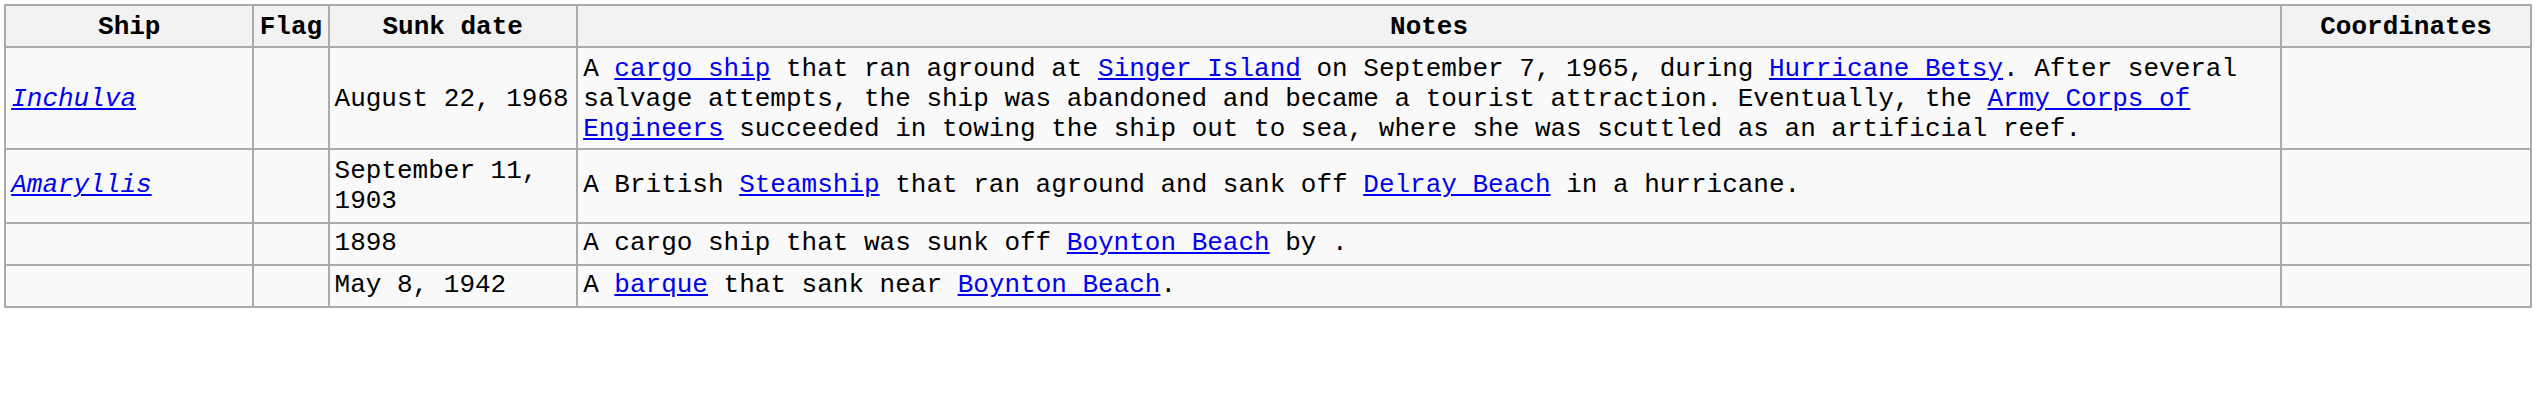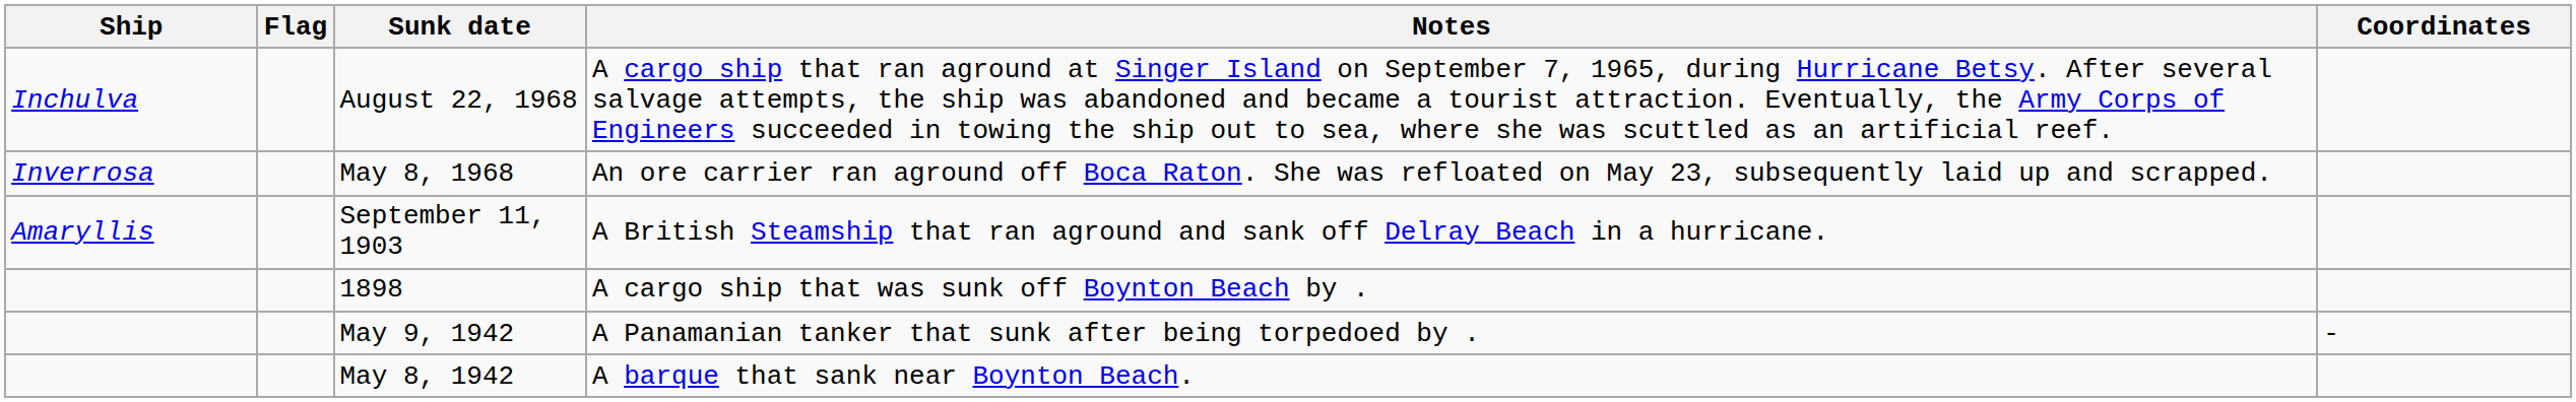 <table class=wikitable | style = "width:100%">
 <tr>
 <th style="width:10%">Ship</th>
 <th>Flag</th>
 <th style="width:10%">Sunk date</th>
 <th style="width:70%">Notes</th>
 <th style="width:10%">Coordinates</th>
 </tr>
 <tr>
 <td><em><a href='#'>Inchulva</a></em></td>
 <td></td>
 <td>August 22, 1968</td>
 <td>A <a href='#'>cargo ship</a> that ran aground at <a href='#'>Singer Island</a> on September 7, 1965, during <a href='#'>Hurricane Betsy</a>. After several salvage attempts, the ship was abandoned and became a tourist attraction. Eventually, the <a href='#'>Army Corps of Engineers</a> succeeded in towing the ship  out to sea, where she was scuttled as an artificial reef.</td>
+<td></td>
+</tr>
+<tr>
+<td><em><a href='#'>Inverrosa</a></em></td>
+<td></td>
+<td>May 8, 1968</td>
+<td>An ore carrier ran aground off <a href='#'>Boca Raton</a>. She was refloated on May 23, subsequently laid up and scrapped.</td>
 <td></td>
 </tr>
 <tr>
 <td><a href='#'><em>Amaryllis</em></a></td>
 <td></td>
 <td>September 11, 1903</td>
 <td>A British <a href='#'>Steamship</a> that ran aground and sank off <a href='#'>Delray Beach</a> in a hurricane.</td>
 <td></td>
 </tr>
 <tr>
 <td></td>
 <td></td>
 <td>1898</td>
 <td>A cargo ship that was sunk off <a href='#'>Boynton Beach</a> by .</td>
 <td></td>
 </tr>
 <tr>
 <td></td>
 <td></td>
+<td>May 9, 1942</td>
+<td>A Panamanian tanker that sunk after being torpedoed by .</td>
+<td>-</td>
+</tr>
+<tr>
+<td></td>
+<td></td>
 <td>May 8, 1942</td>
 <td>A <a href='#'>barque</a> that sank near <a href='#'>Boynton Beach</a>.</td>
 <td></td>
 </tr>
 </table>
